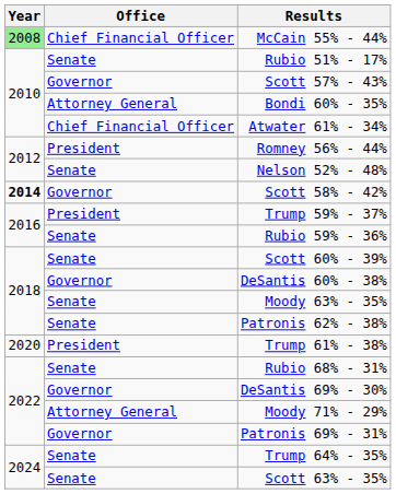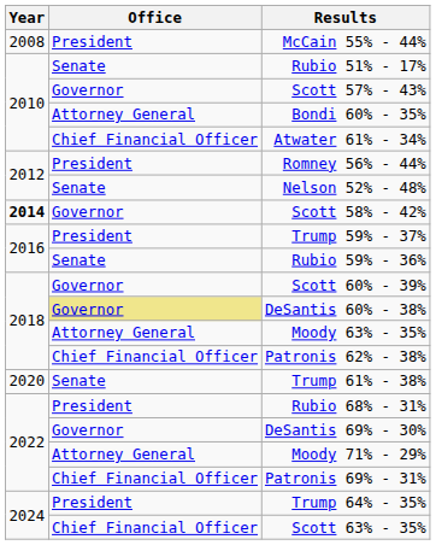 <table class=wikitable>
 <tr>
 <th>Year</th>
 <th>Office</th>
 <th>Results</th>
 </tr>
 <tr>
-<td style="background: lightgreen;">2008</td>
-<td><a href='#'>Chief Financial Officer</a></td>
+<td>2008</td>
+<td><a href='#'>President</a></td>
 <td align="right" ><a href='#'>McCain</a> 55% - 44%</td>
 </tr>
 <tr>
 <td rowspan=4>2010</td>
 <td><a href='#'>Senate</a></td>
 <td align="right" ><a href='#'>Rubio</a> 51% - 17%</td>
 </tr>
 <tr>
 <td><a href='#'>Governor</a></td>
 <td align="right" ><a href='#'>Scott</a> 57% - 43%</td>
 </tr>
 <tr>
 <td><a href='#'>Attorney General</a></td>
 <td align="right" ><a href='#'>Bondi</a> 60% - 35%</td>
 </tr>
 <tr>
 <td><a href='#'>Chief Financial Officer</a></td>
 <td align="right" ><a href='#'>Atwater</a> 61% - 34%</td>
 </tr>
 <tr>
 <td rowspan=2>2012</td>
 <td><a href='#'>President</a></td>
 <td align="right" ><a href='#'>Romney</a> 56% - 44%</td>
 </tr>
 <tr>
 <td><a href='#'>Senate</a></td>
 <td align="right" ><a href='#'>Nelson</a> 52% - 48%</td>
 </tr>
 <tr>
 <td><strong>2014</strong></td>
 <td><a href='#'>Governor</a></td>
 <td align="right" ><a href='#'>Scott</a> 58% - 42%</td>
 </tr>
 <tr>
 <td rowspan=2>2016</td>
 <td><a href='#'>President</a></td>
 <td align="right" ><a href='#'>Trump</a> 59% - 37%</td>
 </tr>
 <tr>
 <td><a href='#'>Senate</a></td>
 <td align="right" ><a href='#'>Rubio</a> 59% - 36%</td>
 </tr>
 <tr>
 <td rowspan=4>2018</td>
-<td><a href='#'>Senate</a></td>
+<td><a href='#'>Governor</a></td>
 <td align="right" ><a href='#'>Scott</a> 60% - 39%</td>
 </tr>
 <tr>
-<td><a href='#'>Governor</a></td>
+<td style="background: khaki;"><a href='#'>Governor</a></td>
 <td align="right" ><a href='#'>DeSantis</a> 60% - 38%</td>
 </tr>
 <tr>
-<td><a href='#'>Senate</a></td>
+<td><a href='#'>Attorney General</a></td>
 <td align="right" ><a href='#'>Moody</a> 63% - 35%</td>
 </tr>
 <tr>
-<td><a href='#'>Senate</a></td>
+<td><a href='#'>Chief Financial Officer</a></td>
 <td align="right" ><a href='#'>Patronis</a> 62% - 38%</td>
 </tr>
 <tr>
 <td>2020</td>
-<td><a href='#'>President</a></td>
+<td><a href='#'>Senate</a></td>
 <td align="right" ><a href='#'>Trump</a> 61% - 38%</td>
 </tr>
 <tr>
 <td rowspan=4>2022</td>
-<td><a href='#'>Senate</a></td>
+<td><a href='#'>President</a></td>
 <td align="right" ><a href='#'>Rubio</a> 68% - 31%</td>
 </tr>
 <tr>
 <td><a href='#'>Governor</a></td>
 <td align="right" ><a href='#'>DeSantis</a> 69% - 30%</td>
 </tr>
 <tr>
 <td><a href='#'>Attorney General</a></td>
 <td align="right" ><a href='#'>Moody</a> 71% - 29%</td>
 </tr>
 <tr>
-<td><a href='#'>Governor</a></td>
+<td><a href='#'>Chief Financial Officer</a></td>
 <td align="right" ><a href='#'>Patronis</a> 69% - 31%</td>
 </tr>
 <tr>
 <td rowspan=2>2024</td>
-<td><a href='#'>Senate</a></td>
+<td><a href='#'>President</a></td>
 <td align="right" ><a href='#'>Trump</a> 64% - 35%</td>
 </tr>
 <tr>
-<td><a href='#'>Senate</a></td>
+<td><a href='#'>Chief Financial Officer</a></td>
 <td align="right" ><a href='#'>Scott</a> 63% - 35%</td>
 </tr>
 </table>
